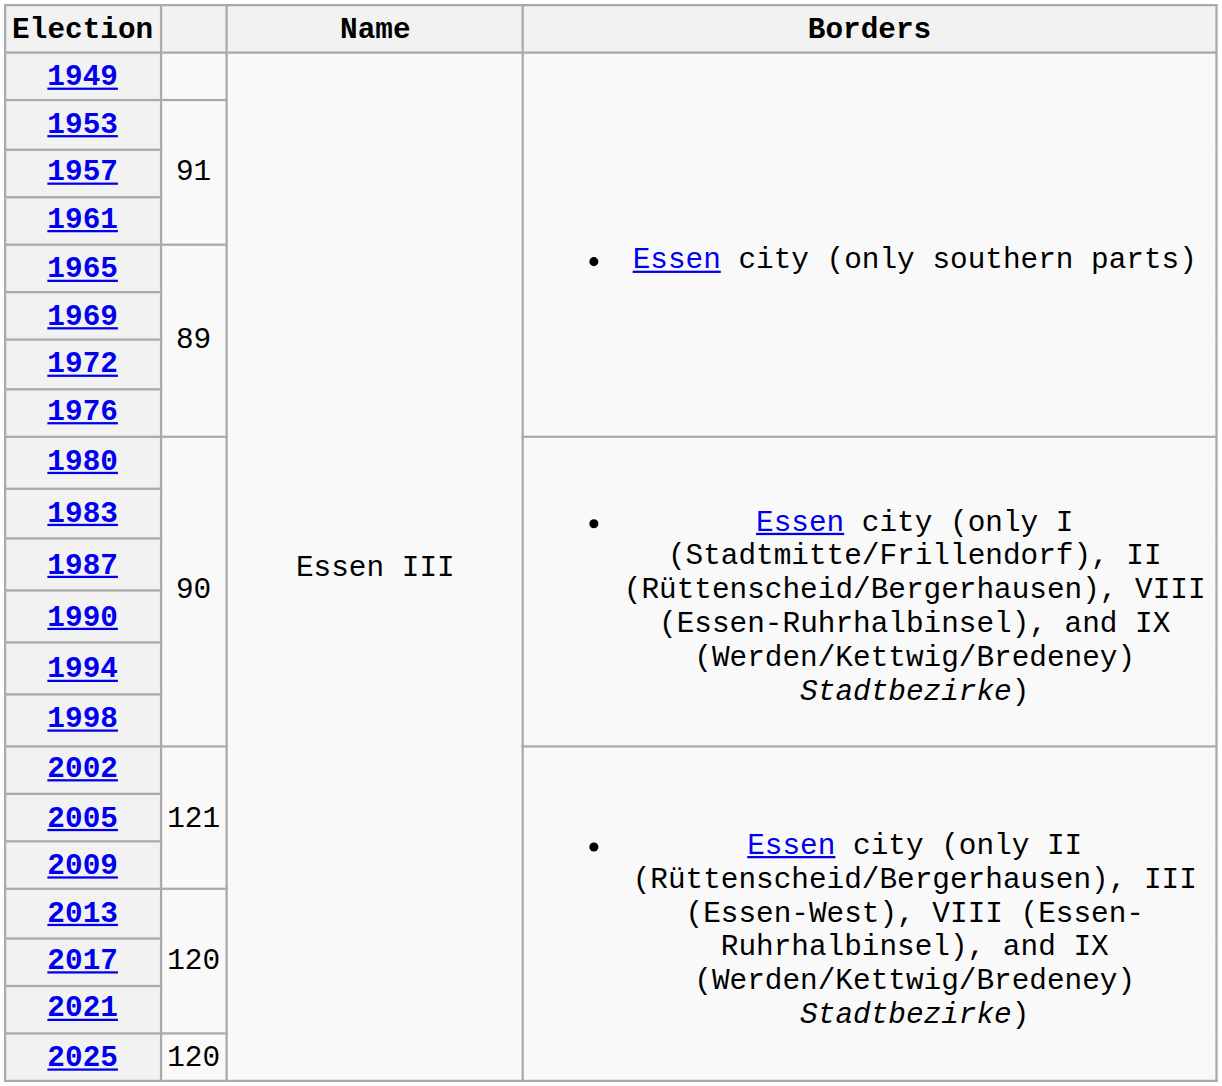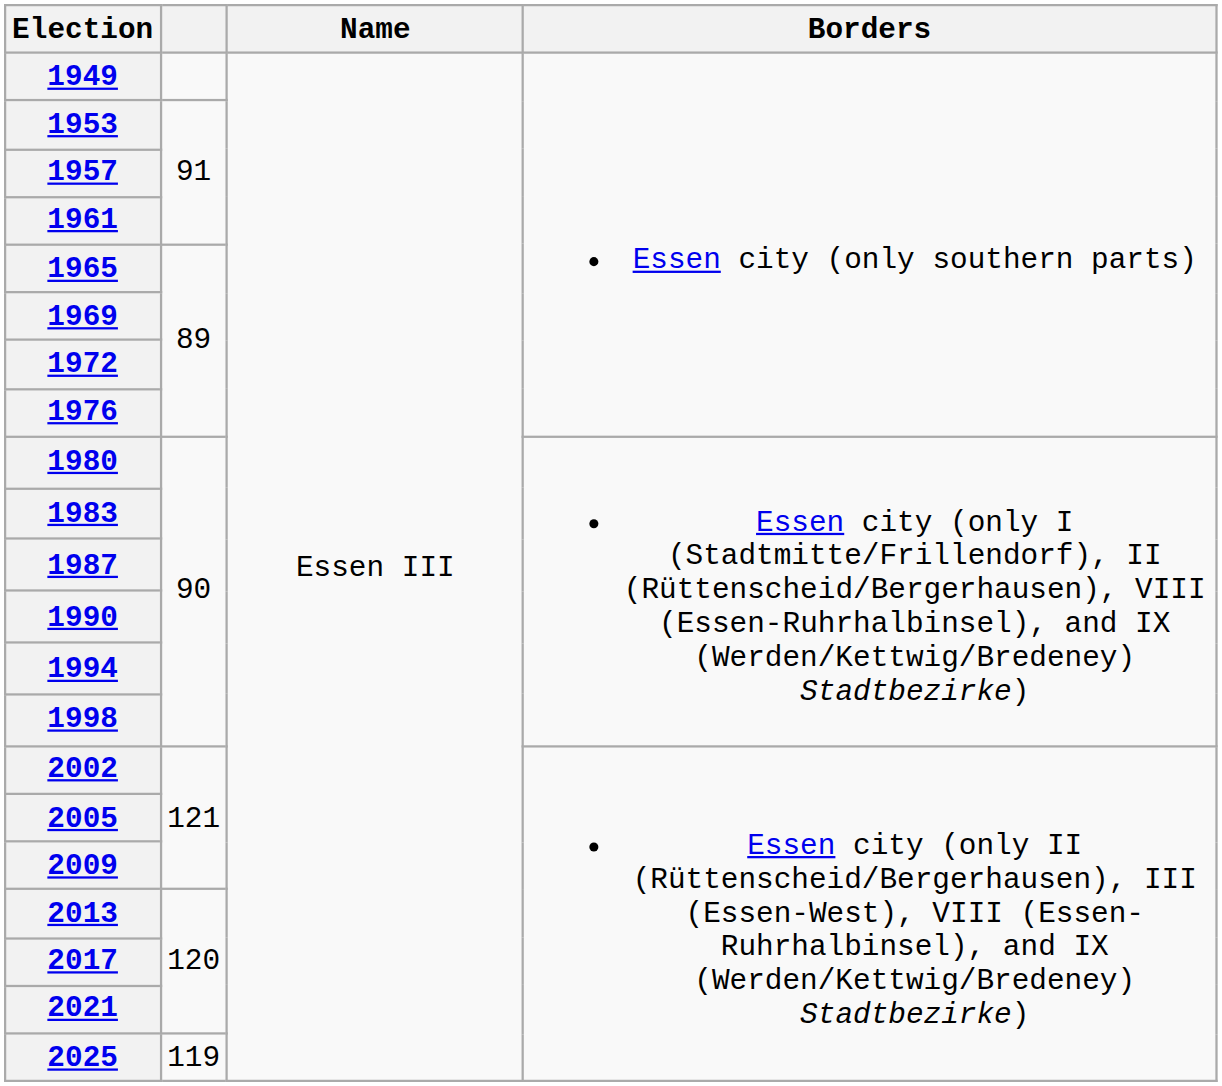 <table class=wikitable style="text-align:center">
 <tr>
 <th>Election</th>
 <th></th>
 <th width=125px>Name</th>
 <th width=300px>Borders</th>
 </tr>
 <tr>
 <th><a href='#'>1949</a></th>
 <td></td>
 <td rowspan=21>Essen III</td>
 <td rowspan=8><br><ul><li><a href='#'>Essen</a> city (only southern parts)</li></ul></td>
 </tr>
 <tr>
 <th><a href='#'>1953</a></th>
 <td rowspan=3>91</td>
 </tr>
 <tr>
 <th><a href='#'>1957</a></th>
 </tr>
 <tr>
 <th><a href='#'>1961</a></th>
 </tr>
 <tr>
 <th><a href='#'>1965</a></th>
 <td rowspan=4>89</td>
 </tr>
 <tr>
 <th><a href='#'>1969</a></th>
 </tr>
 <tr>
 <th><a href='#'>1972</a></th>
 </tr>
 <tr>
 <th><a href='#'>1976</a></th>
 </tr>
 <tr>
 <th><a href='#'>1980</a></th>
 <td rowspan=6>90</td>
 <td rowspan=6><br><ul><li><a href='#'>Essen</a> city (only I (Stadtmitte/Frillendorf), II (Rüttenscheid/Bergerhausen), VIII (Essen-Ruhrhalbinsel), and IX (Werden/Kettwig/Bredeney) <em>Stadtbezirke</em>)</li></ul></td>
 </tr>
 <tr>
 <th><a href='#'>1983</a></th>
 </tr>
 <tr>
 <th><a href='#'>1987</a></th>
 </tr>
 <tr>
 <th><a href='#'>1990</a></th>
 </tr>
 <tr>
 <th><a href='#'>1994</a></th>
 </tr>
 <tr>
 <th><a href='#'>1998</a></th>
 </tr>
 <tr>
 <th><a href='#'>2002</a></th>
 <td rowspan=3>121</td>
 <td rowspan=7><br><ul><li><a href='#'>Essen</a> city (only II (Rüttenscheid/Bergerhausen), III (Essen-West), VIII (Essen-Ruhrhalbinsel), and IX (Werden/Kettwig/Bredeney) <em>Stadtbezirke</em>)</li></ul></td>
 </tr>
 <tr>
 <th><a href='#'>2005</a></th>
 </tr>
 <tr>
 <th><a href='#'>2009</a></th>
 </tr>
 <tr>
 <th><a href='#'>2013</a></th>
 <td rowspan=3>120</td>
 </tr>
 <tr>
 <th><a href='#'>2017</a></th>
 </tr>
 <tr>
 <th><a href='#'>2021</a></th>
 </tr>
 <tr>
 <th><a href='#'>2025</a></th>
-<td>120</td>
+<td>119</td>
 </tr>
 </table>
